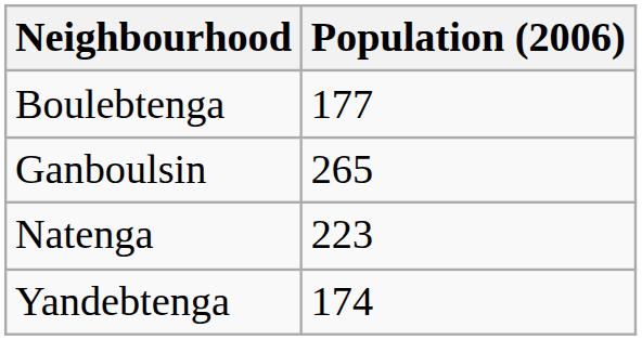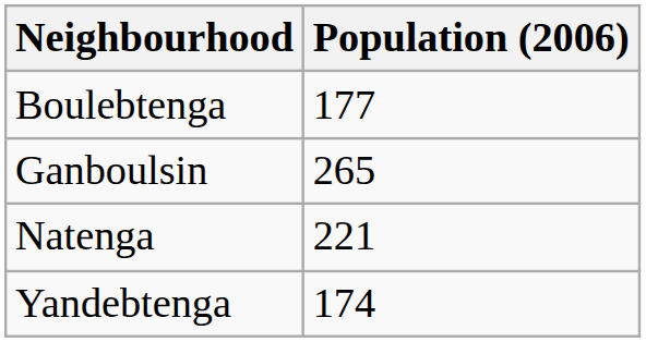 <table class="wikitable">
 <tr>
 <th>Neighbourhood</th>
 <th>Population (2006)</th>
 </tr>
 <tr>
 <td>Boulebtenga</td>
 <td>177</td>
 </tr>
 <tr>
 <td>Ganboulsin</td>
 <td>265</td>
 </tr>
 <tr>
 <td>Natenga</td>
-<td>223</td>
+<td>221</td>
 </tr>
 <tr>
 <td>Yandebtenga</td>
 <td>174</td>
 </tr>
 </table>
